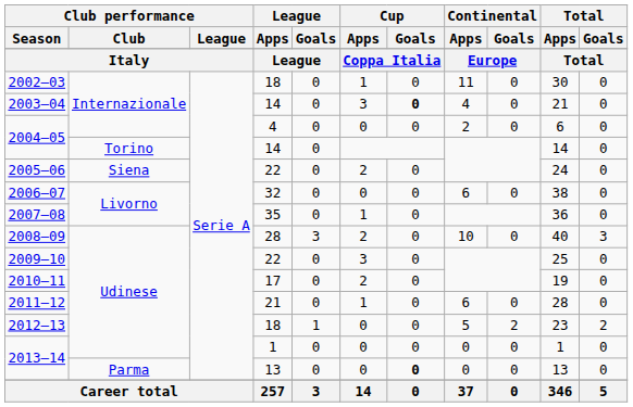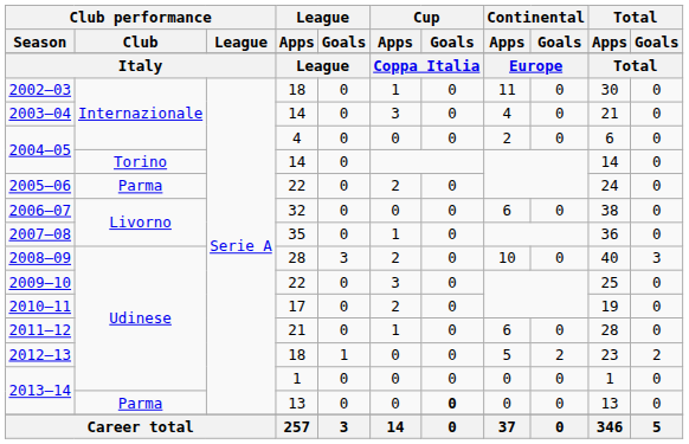 <table class="wikitable" style="text-align:center">
 <tr>
 <th colspan=3>Club performance</th>
 <th colspan=2>League</th>
 <th colspan=2>Cup</th>
 <th colspan=2>Continental</th>
 <th colspan=2>Total</th>
 </tr>
 <tr>
 <th>Season</th>
 <th>Club</th>
 <th>League</th>
 <th>Apps</th>
 <th>Goals</th>
 <th>Apps</th>
 <th>Goals</th>
 <th>Apps</th>
 <th>Goals</th>
 <th>Apps</th>
 <th>Goals</th>
 </tr>
 <tr>
 </tr>
 <tr>
 <th colspan=3>Italy</th>
 <th colspan=2>League</th>
 <th colspan=2><a href='#'>Coppa Italia</a></th>
 <th colspan=2><a href='#'>Europe</a></th>
 <th colspan=2>Total</th>
 </tr>
 <tr>
 <td><a href='#'>2002–03</a></td>
 <td rowspan=3><a href='#'>Internazionale</a></td>
 <td rowspan=14><a href='#'>Serie A</a></td>
 <td>18</td>
 <td>0</td>
 <td>1</td>
 <td>0</td>
 <td>11</td>
 <td>0</td>
 <td>30</td>
 <td>0</td>
 </tr>
 <tr>
 <td><a href='#'>2003–04</a></td>
 <td>14</td>
 <td>0</td>
 <td>3</td>
-<td><strong>0</strong></td>
+<td>0</td>
 <td>4</td>
 <td>0</td>
 <td>21</td>
 <td>0</td>
 </tr>
 <tr>
 <td rowspan=2><a href='#'>2004–05</a></td>
 <td>4</td>
 <td>0</td>
 <td>0</td>
 <td>0</td>
 <td>2</td>
 <td>0</td>
 <td>6</td>
 <td>0</td>
 </tr>
 <tr>
 <td><a href='#'>Torino</a></td>
 <td>14</td>
 <td>0</td>
 <td colspan=2></td>
 <td rowspan=2 colspan=2></td>
 <td>14</td>
 <td>0</td>
 </tr>
 <tr>
 <td><a href='#'>2005–06</a></td>
-<td><a href='#'>Siena</a></td>
+<td><a href='#'>Parma</a></td>
 <td>22</td>
 <td>0</td>
 <td>2</td>
 <td>0</td>
 <td>24</td>
 <td>0</td>
 </tr>
 <tr>
 <td><a href='#'>2006–07</a></td>
 <td rowspan=2><a href='#'>Livorno</a></td>
 <td>32</td>
 <td>0</td>
 <td>0</td>
 <td>0</td>
 <td>6</td>
 <td>0</td>
 <td>38</td>
 <td>0</td>
 </tr>
 <tr>
 <td><a href='#'>2007–08</a></td>
 <td>35</td>
 <td>0</td>
 <td>1</td>
 <td>0</td>
 <td colspan=2></td>
 <td>36</td>
 <td>0</td>
 </tr>
 <tr>
 <td><a href='#'>2008–09</a></td>
 <td rowspan=6><a href='#'>Udinese</a></td>
 <td>28</td>
 <td>3</td>
 <td>2</td>
 <td>0</td>
 <td>10</td>
 <td>0</td>
 <td>40</td>
 <td>3</td>
 </tr>
 <tr>
 <td><a href='#'>2009–10</a></td>
 <td>22</td>
 <td>0</td>
 <td>3</td>
 <td>0</td>
 <td rowspan=2 colspan=2></td>
 <td>25</td>
 <td>0</td>
 </tr>
 <tr>
 <td><a href='#'>2010–11</a></td>
 <td>17</td>
 <td>0</td>
 <td>2</td>
 <td>0</td>
 <td>19</td>
 <td>0</td>
 </tr>
 <tr>
 <td><a href='#'>2011–12</a></td>
 <td>21</td>
 <td>0</td>
 <td>1</td>
 <td>0</td>
 <td>6</td>
 <td>0</td>
 <td>28</td>
 <td>0</td>
 </tr>
 <tr>
 <td><a href='#'>2012–13</a></td>
 <td>18</td>
 <td>1</td>
 <td>0</td>
 <td>0</td>
 <td>5</td>
 <td>2</td>
 <td>23</td>
 <td>2</td>
 </tr>
 <tr>
 <td rowspan=2><a href='#'>2013–14</a></td>
 <td>1</td>
 <td>0</td>
 <td>0</td>
 <td>0</td>
 <td>0</td>
 <td>0</td>
 <td>1</td>
 <td>0</td>
 </tr>
 <tr>
 <td><a href='#'>Parma</a></td>
 <td>13</td>
 <td>0</td>
 <td>0</td>
 <td><strong>0</strong></td>
 <td>0</td>
 <td>0</td>
 <td>13</td>
 <td>0</td>
 </tr>
 <tr>
 </tr>
 <tr>
 <th colspan=3>Career total</th>
 <th>257</th>
 <th>3</th>
 <th>14</th>
 <th>0</th>
 <th>37</th>
 <th>0</th>
 <th>346</th>
 <th>5</th>
 </tr>
 </table>
